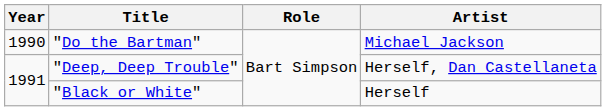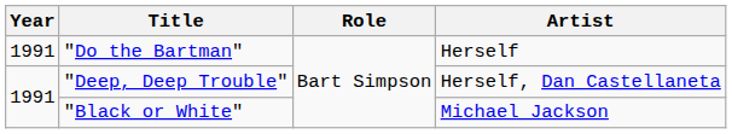 <table class="wikitable plainrowheaders sortable">
 <tr>
 <th scope="col">Year</th>
 <th scope="col">Title</th>
 <th scope="col">Role</th>
 <th scope="col">Artist</th>
 </tr>
 <tr>
-<td scope="row">1990</td>
+<td scope="row">1991</td>
 <td>"<a href='#'>Do the Bartman</a>"</td>
 <td rowspan="3">Bart Simpson</td>
-<td><a href='#'>Michael Jackson</a></td>
+<td>Herself</td>
 </tr>
 <tr>
 <td scope="row" rowspan="2">1991</td>
 <td>"<a href='#'>Deep, Deep Trouble</a>"</td>
 <td>Herself, <a href='#'>Dan Castellaneta</a></td>
 </tr>
 <tr>
 <td>"<a href='#'>Black or White</a>"</td>
-<td>Herself</td>
+<td><a href='#'>Michael Jackson</a></td>
 </tr>
 </table>
